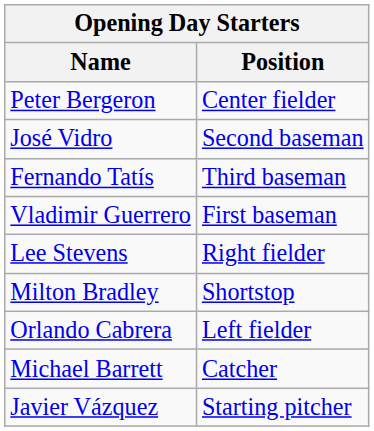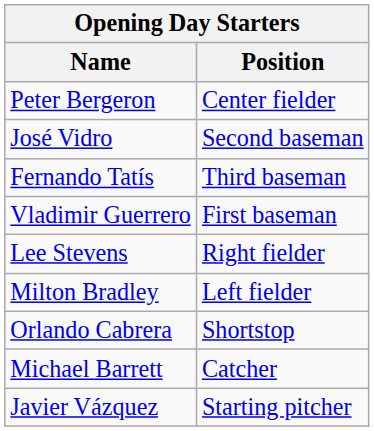 <table class="wikitable" style="text-align:left">
 <tr>
 <th colspan="2">Opening Day Starters</th>
 </tr>
 <tr>
 <th>Name</th>
 <th>Position</th>
 </tr>
 <tr>
 <td><a href='#'>Peter Bergeron</a></td>
 <td><a href='#'>Center fielder</a></td>
 </tr>
 <tr>
 <td><a href='#'>José Vidro</a></td>
 <td><a href='#'>Second baseman</a></td>
 </tr>
 <tr>
 <td><a href='#'>Fernando Tatís</a></td>
 <td><a href='#'>Third baseman</a></td>
 </tr>
 <tr>
 <td><a href='#'>Vladimir Guerrero</a></td>
 <td><a href='#'>First baseman</a></td>
 </tr>
 <tr>
 <td><a href='#'>Lee Stevens</a></td>
 <td><a href='#'>Right fielder</a></td>
 </tr>
 <tr>
 <td><a href='#'>Milton Bradley</a></td>
-<td><a href='#'>Shortstop</a></td>
+<td><a href='#'>Left fielder</a></td>
 </tr>
 <tr>
 <td><a href='#'>Orlando Cabrera</a></td>
-<td><a href='#'>Left fielder</a></td>
+<td><a href='#'>Shortstop</a></td>
 </tr>
 <tr>
 <td><a href='#'>Michael Barrett</a></td>
 <td><a href='#'>Catcher</a></td>
 </tr>
 <tr>
 <td><a href='#'>Javier Vázquez</a></td>
 <td><a href='#'>Starting pitcher</a></td>
 </tr>
 </table>
